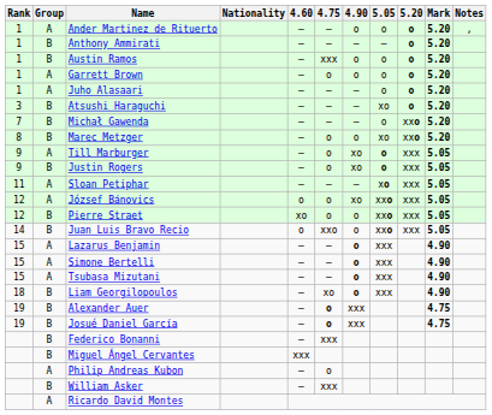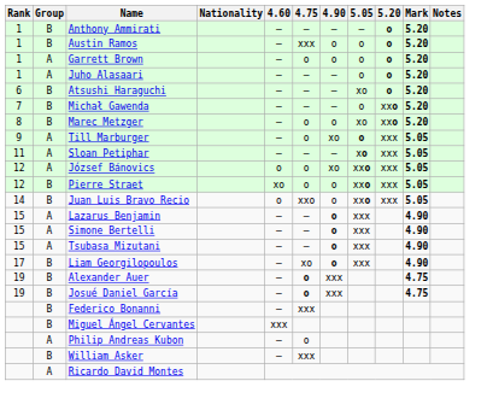 <table class="wikitable sortable" style="text-align:center">
 <tr>
 <th>Rank</th>
 <th>Group</th>
 <th>Name</th>
 <th>Nationality</th>
 <th>4.60</th>
 <th>4.75</th>
 <th>4.90</th>
 <th>5.05</th>
 <th>5.20</th>
 <th>Mark</th>
 <th>Notes</th>
-</tr>
-<tr bgcolor=ddffdd>
-<td>1</td>
-<td>A</td>
-<td align="left"><a href='#'>Ander Martinez de Rituerto</a></td>
-<td align="left"></td>
-<td>–</td>
-<td>–</td>
-<td>o</td>
-<td>o</td>
-<td><strong>o</strong></td>
-<td><strong>5.20</strong></td>
-<td>, </td>
 </tr>
 <tr bgcolor="ddffdd">
 <td>1</td>
 <td>B</td>
 <td align="left"><a href='#'>Anthony Ammirati</a></td>
 <td align="left"></td>
 <td>–</td>
 <td>–</td>
 <td>–</td>
 <td>–</td>
 <td><strong>o</strong></td>
 <td><strong>5.20</strong></td>
 <td></td>
 </tr>
 <tr bgcolor="ddffdd">
 <td>1</td>
 <td>B</td>
 <td align="left"><a href='#'>Austin Ramos</a></td>
 <td align="left"></td>
 <td>–</td>
 <td>xxx</td>
 <td>o</td>
 <td>o</td>
 <td><strong>o</strong></td>
 <td><strong>5.20</strong></td>
 <td></td>
 </tr>
 <tr bgcolor="ddffdd">
 <td>1</td>
 <td>A</td>
 <td align="left"><a href='#'>Garrett Brown</a></td>
 <td align="left"></td>
 <td>–</td>
 <td>o</td>
 <td>o</td>
 <td>o</td>
 <td><strong>o</strong></td>
 <td><strong>5.20</strong></td>
 <td></td>
 </tr>
 <tr bgcolor="ddffdd">
 <td>1</td>
 <td>A</td>
 <td align="left"><a href='#'>Juho Alasaari</a></td>
 <td align="left"></td>
 <td>–</td>
 <td>–</td>
 <td>–</td>
 <td>o</td>
 <td><strong>o</strong></td>
 <td><strong>5.20</strong></td>
 <td></td>
 </tr>
 <tr bgcolor="ddffdd">
-<td>3</td>
+<td>6</td>
 <td>B</td>
 <td align="left"><a href='#'>Atsushi Haraguchi</a></td>
 <td align="left"></td>
 <td>–</td>
 <td>–</td>
 <td>–</td>
 <td>xo</td>
 <td><strong>o</strong></td>
 <td><strong>5.20</strong></td>
 <td></td>
 </tr>
 <tr bgcolor="ddffdd">
 <td>7</td>
 <td>B</td>
 <td align="left"><a href='#'>Michał Gawenda</a></td>
 <td align="left"></td>
 <td>–</td>
 <td>–</td>
 <td>–</td>
 <td>o</td>
 <td>xx<strong>o</strong></td>
 <td><strong>5.20</strong></td>
 <td></td>
 </tr>
 <tr bgcolor="ddffdd">
 <td>8</td>
 <td>B</td>
 <td align="left"><a href='#'>Marec Metzger</a></td>
 <td align="left"></td>
 <td>–</td>
 <td>o</td>
 <td>o</td>
 <td>xo</td>
 <td>xx<strong>o</strong></td>
 <td><strong>5.20</strong></td>
 <td></td>
 </tr>
 <tr bgcolor="ddffdd">
 <td>9</td>
 <td>A</td>
 <td align="left"><a href='#'>Till Marburger</a></td>
-<td align="left"></td>
-<td>–</td>
-<td>o</td>
-<td>xo</td>
-<td><strong>o</strong></td>
-<td>xxx</td>
-<td><strong>5.05</strong></td>
-<td></td>
-</tr>
-<tr bgcolor="ddffdd">
-<td>9</td>
-<td>B</td>
-<td align="left"><a href='#'>Justin Rogers</a></td>
 <td align="left"></td>
 <td>–</td>
 <td>o</td>
 <td>xo</td>
 <td><strong>o</strong></td>
 <td>xxx</td>
 <td><strong>5.05</strong></td>
 <td></td>
 </tr>
 <tr bgcolor="ddffdd">
 <td>11</td>
 <td>A</td>
 <td align="left"><a href='#'>Sloan Petiphar</a></td>
 <td align="left"></td>
 <td>–</td>
 <td>–</td>
 <td>–</td>
 <td>x<strong>o</strong></td>
 <td>xxx</td>
 <td><strong>5.05</strong></td>
 <td></td>
 </tr>
 <tr bgcolor="ddffdd">
 <td>12</td>
 <td>A</td>
 <td align="left"><a href='#'>József Bánovics</a></td>
 <td align="left"></td>
 <td>o</td>
 <td>o</td>
 <td>xo</td>
 <td>xx<strong>o</strong></td>
 <td>xxx</td>
 <td><strong>5.05</strong></td>
 <td></td>
 </tr>
 <tr bgcolor="ddffdd">
 <td>12</td>
 <td>B</td>
 <td align="left"><a href='#'>Pierre Straet</a></td>
 <td align="left"></td>
 <td>xo</td>
 <td>o</td>
 <td>o</td>
 <td>xx<strong>o</strong></td>
 <td>xxx</td>
 <td><strong>5.05</strong></td>
 <td></td>
 </tr>
 <tr>
 <td>14</td>
 <td>B</td>
 <td align="left"><a href='#'>Juan Luis Bravo Recio</a></td>
 <td align="left"></td>
 <td>o</td>
 <td>xxo</td>
 <td>o</td>
 <td>xx<strong>o</strong></td>
 <td>xxx</td>
 <td><strong>5.05</strong></td>
 <td></td>
 </tr>
 <tr>
 <td>15</td>
 <td>A</td>
 <td align="left"><a href='#'>Lazarus Benjamin</a></td>
 <td align="left"></td>
 <td>–</td>
 <td>–</td>
 <td><strong>o</strong></td>
 <td>xxx</td>
 <td></td>
 <td><strong>4.90</strong></td>
 <td></td>
 </tr>
 <tr>
 <td>15</td>
 <td>A</td>
 <td align="left"><a href='#'>Simone Bertelli</a></td>
 <td align="left"></td>
 <td>–</td>
 <td>–</td>
 <td><strong>o</strong></td>
 <td>xxx</td>
 <td></td>
 <td><strong>4.90</strong></td>
 <td></td>
 </tr>
 <tr>
 <td>15</td>
 <td>A</td>
 <td align="left"><a href='#'>Tsubasa Mizutani</a></td>
 <td align="left"></td>
 <td>–</td>
 <td>–</td>
 <td><strong>o</strong></td>
 <td>xxx</td>
 <td></td>
 <td><strong>4.90</strong></td>
 <td></td>
 </tr>
 <tr>
-<td>18</td>
+<td>17</td>
 <td>B</td>
 <td align="left"><a href='#'>Liam Georgilopoulos</a></td>
 <td align="left"></td>
 <td>–</td>
 <td>xo</td>
 <td><strong>o</strong></td>
 <td>xxx</td>
 <td></td>
 <td><strong>4.90</strong></td>
 <td></td>
 </tr>
 <tr>
 <td>19</td>
 <td>B</td>
 <td align="left"><a href='#'>Alexander Auer</a></td>
 <td align="left"></td>
 <td>–</td>
 <td><strong>o</strong></td>
 <td>xxx</td>
 <td></td>
 <td></td>
 <td><strong>4.75</strong></td>
 <td></td>
 </tr>
 <tr>
 <td>19</td>
 <td>B</td>
 <td align="left"><a href='#'>Josué Daniel García</a></td>
 <td align="left"></td>
 <td>–</td>
 <td><strong>o</strong></td>
 <td>xxx</td>
 <td></td>
 <td></td>
 <td><strong>4.75</strong></td>
 <td></td>
 </tr>
 <tr>
 <td></td>
 <td>B</td>
 <td align="left"><a href='#'>Federico Bonanni</a></td>
 <td align="left"></td>
 <td>–</td>
 <td>xxx</td>
 <td></td>
 <td></td>
 <td></td>
 <td><strong></strong></td>
 <td></td>
 </tr>
 <tr>
 <td></td>
 <td>B</td>
 <td align="left"><a href='#'>Miguel Ángel Cervantes</a></td>
 <td align="left"></td>
 <td>xxx</td>
 <td></td>
 <td></td>
 <td></td>
 <td></td>
 <td><strong></strong></td>
 <td></td>
 </tr>
 <tr>
 <td></td>
 <td>A</td>
 <td align="left"><a href='#'>Philip Andreas Kubon</a></td>
 <td align="left"></td>
 <td>–</td>
 <td>o</td>
 <td></td>
 <td></td>
 <td></td>
 <td><strong></strong></td>
 <td></td>
 </tr>
 <tr>
 <td></td>
 <td>B</td>
 <td align="left"><a href='#'>William Asker</a></td>
 <td align="left"></td>
 <td>–</td>
 <td>xxx</td>
 <td></td>
 <td></td>
 <td></td>
 <td><strong></strong></td>
 <td></td>
 </tr>
 <tr>
 <td></td>
 <td>A</td>
 <td align="left"><a href='#'>Ricardo David Montes</a></td>
 <td align="left"></td>
 <td colspan=7></td>
 </tr>
 </table>
